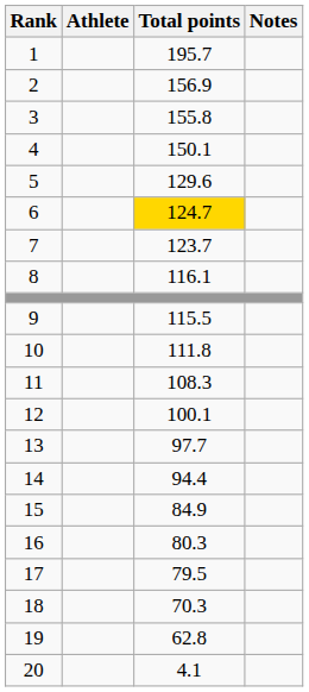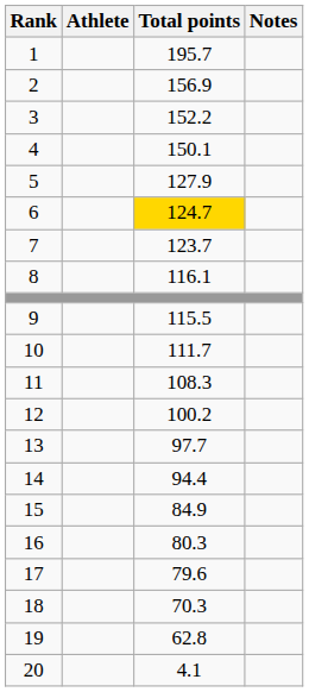 <table class="wikitable sortable" style="text-align:center">
 <tr>
 <th scope="col">Rank</th>
 <th scope="col">Athlete</th>
 <th scope="col">Total points</th>
 <th scope="col">Notes</th>
 </tr>
 <tr>
 <td>1</td>
 <td align=left></td>
 <td>195.7</td>
 <td></td>
 </tr>
 <tr>
 <td>2</td>
 <td align=left></td>
 <td>156.9</td>
 <td></td>
 </tr>
 <tr>
 <td>3</td>
 <td align=left></td>
-<td>155.8</td>
+<td>152.2</td>
 <td></td>
 </tr>
 <tr>
 <td>4</td>
 <td align=left></td>
 <td>150.1</td>
 <td></td>
 </tr>
 <tr>
 <td>5</td>
 <td align=left></td>
-<td>129.6</td>
+<td>127.9</td>
 <td></td>
 </tr>
 <tr>
 <td>6</td>
 <td align=left></td>
 <td style="background: gold;">124.7</td>
 <td></td>
 </tr>
 <tr>
 <td>7</td>
 <td align=left></td>
 <td>123.7</td>
 <td></td>
 </tr>
 <tr>
 <td>8</td>
 <td align=left></td>
 <td>116.1</td>
 <td></td>
 </tr>
 <tr>
 <td colspan="4" bgcolor=999999></td>
 </tr>
 <tr>
 <td>9</td>
 <td align=left></td>
 <td>115.5</td>
 <td></td>
 </tr>
 <tr>
 <td>10</td>
 <td align=left></td>
-<td>111.8</td>
+<td>111.7</td>
 <td></td>
 </tr>
 <tr>
 <td>11</td>
 <td align=left></td>
 <td>108.3</td>
 <td></td>
 </tr>
 <tr>
 <td>12</td>
 <td align=left></td>
-<td>100.1</td>
+<td>100.2</td>
 <td></td>
 </tr>
 <tr>
 <td>13</td>
 <td align=left></td>
 <td>97.7</td>
 <td></td>
 </tr>
 <tr>
 <td>14</td>
 <td align=left></td>
 <td>94.4</td>
 <td></td>
 </tr>
 <tr>
 <td>15</td>
 <td align=left></td>
 <td>84.9</td>
 <td></td>
 </tr>
 <tr>
 <td>16</td>
 <td align=left></td>
 <td>80.3</td>
 <td></td>
 </tr>
 <tr>
 <td>17</td>
 <td align=left></td>
-<td>79.5</td>
+<td>79.6</td>
 <td></td>
 </tr>
 <tr>
 <td>18</td>
 <td align=left></td>
 <td>70.3</td>
 <td></td>
 </tr>
 <tr>
 <td>19</td>
 <td align=left></td>
 <td>62.8</td>
 <td></td>
 </tr>
 <tr>
 <td>20</td>
 <td align=left></td>
 <td>4.1</td>
 <td></td>
 </tr>
 </table>
